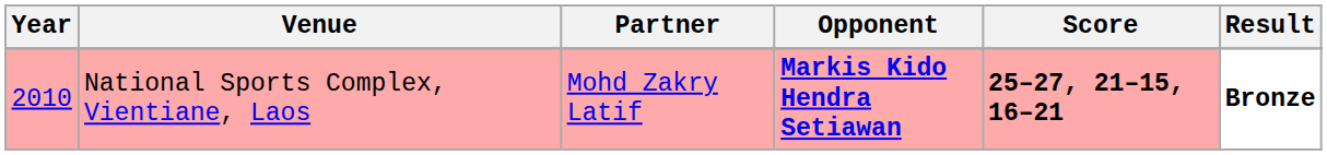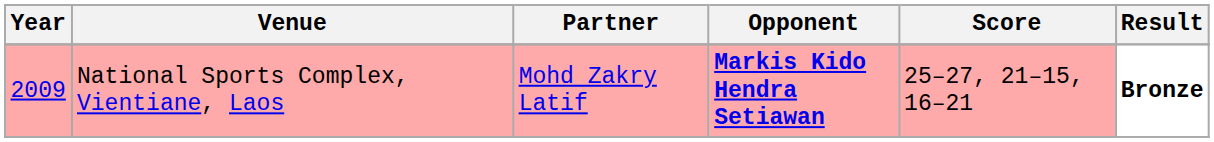 <table class="sortable wikitable" style="font-size: 90%;">
 <tr>
 <th>Year</th>
 <th>Venue</th>
 <th>Partner</th>
 <th>Opponent</th>
 <th>Score</th>
 <th>Result</th>
 </tr>
 <tr>
 </tr>
 <tr style="background:#FFAAAA">
-<td align="center"><a href='#'>2010</a></td>
+<td align="center"><a href='#'>2009</a></td>
 <td align="left">National Sports Complex, <a href='#'>Vientiane</a>, <a href='#'>Laos</a></td>
 <td align="left"> <a href='#'>Mohd Zakry Latif</a></td>
 <td align="left"><strong> <a href='#'>Markis Kido</a><br> <a href='#'>Hendra Setiawan</a></strong></td>
-<td align="left"><strong>25–27, 21–15, 16–21</strong></td>
+<td align="left">25–27, 21–15, 16–21</td>
 <td style="text-align:left; background:white"> <strong>Bronze</strong></td>
 </tr>
 </table>
